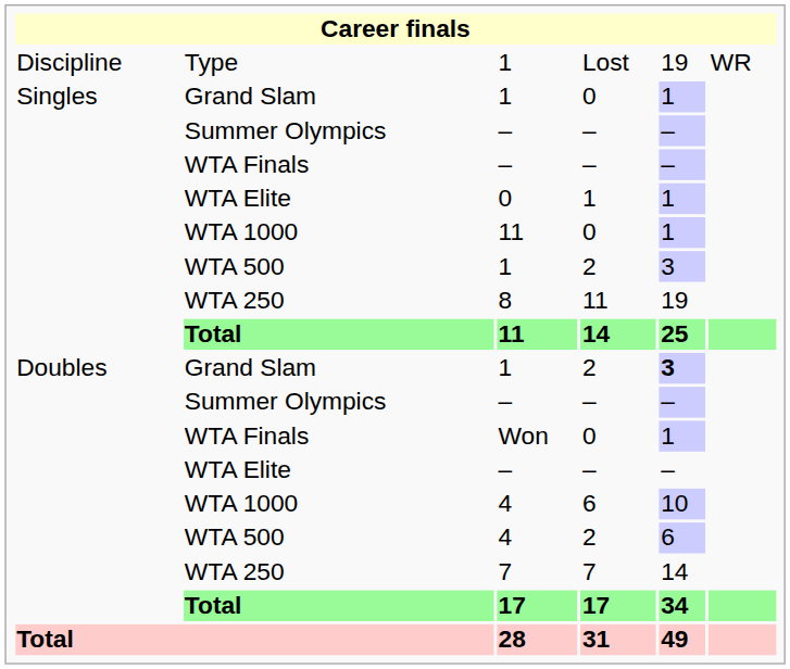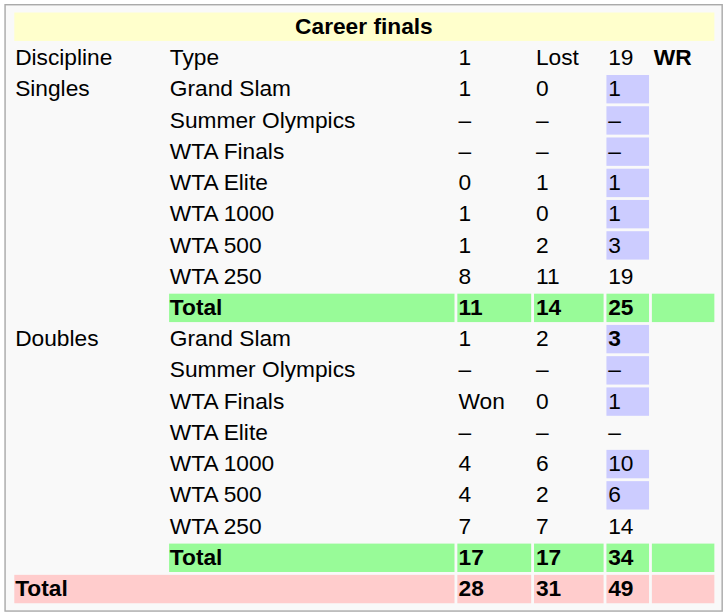 <table class="infobox vcard vevent nowrap" width=40%>
 <tr bgcolor=#ffffcc>
 <th colspan=6>Career finals</th>
 </tr>
 <tr>
 <td>Discipline</td>
 <td>Type</td>
 <td>1</td>
 <td>Lost</td>
 <td>19</td>
-<td>WR</td>
+<td><strong>WR</strong></td>
 </tr>
 <tr>
 <td rowspan="8">Singles</td>
 <td>Grand Slam</td>
 <td>1</td>
 <td>0</td>
 <td bgcolor=CCCCFF>1</td>
 <td></td>
 </tr>
 <tr>
 <td>Summer Olympics</td>
 <td>–</td>
 <td>–</td>
 <td bgcolor=CCCCFF>–</td>
 <td></td>
 </tr>
 <tr>
 <td>WTA Finals</td>
 <td>–</td>
 <td>–</td>
 <td bgcolor=CCCCFF>–</td>
 <td></td>
 </tr>
 <tr>
 <td>WTA Elite</td>
 <td>0</td>
 <td>1</td>
 <td bgcolor=CCCCFF>1</td>
 <td></td>
 </tr>
 <tr>
 <td>WTA 1000</td>
-<td>11</td>
+<td>1</td>
 <td>0</td>
 <td bgcolor=CCCCFF>1</td>
 <td></td>
 </tr>
 <tr>
 <td>WTA 500</td>
 <td>1</td>
 <td>2</td>
 <td bgcolor="CCCCFF">3</td>
 <td></td>
 </tr>
 <tr>
 <td>WTA 250</td>
 <td>8</td>
 <td>11</td>
 <td>19</td>
 <td></td>
 </tr>
 <tr style="background:#98FB98;font-weight:bold">
 <td><strong>Total</strong></td>
 <td>11</td>
 <td>14</td>
 <td>25</td>
 <td></td>
 </tr>
 <tr>
 <td rowspan="8">Doubles</td>
 <td>Grand Slam</td>
 <td>1</td>
 <td>2</td>
 <td bgcolor="CCCCFF"><strong>3</strong></td>
 <td></td>
 </tr>
 <tr>
 <td>Summer Olympics</td>
 <td>–</td>
 <td>–</td>
 <td bgcolor="CCCCFF">–</td>
 <td></td>
 </tr>
 <tr>
 <td>WTA Finals</td>
 <td>Won</td>
 <td>0</td>
 <td bgcolor="CCCCFF">1</td>
 <td></td>
 </tr>
 <tr>
 <td>WTA Elite</td>
 <td>–</td>
 <td>–</td>
 <td>–</td>
 <td></td>
 </tr>
 <tr>
 <td>WTA 1000</td>
 <td>4</td>
 <td>6</td>
 <td bgcolor="CCCCFF">10</td>
 <td></td>
 </tr>
 <tr>
 <td>WTA 500</td>
 <td>4</td>
 <td>2</td>
 <td bgcolor="CCCCFF">6</td>
 <td></td>
 </tr>
 <tr>
 <td>WTA 250</td>
 <td>7</td>
 <td>7</td>
 <td>14</td>
 <td></td>
 </tr>
 <tr style="background:#98FB98;font-weight:bold">
 <td>Total</td>
 <td>17</td>
 <td>17</td>
 <td>34</td>
 <td></td>
 </tr>
 <tr style="background:#FCC;font-weight:bold">
 <td colspan="2">Total</td>
 <td>28</td>
 <td>31</td>
 <td>49</td>
 <td></td>
 </tr>
 </table>
